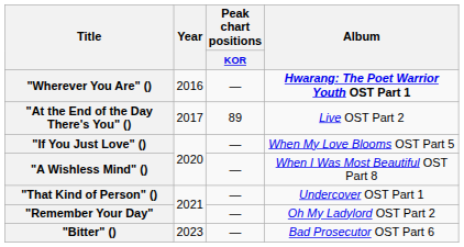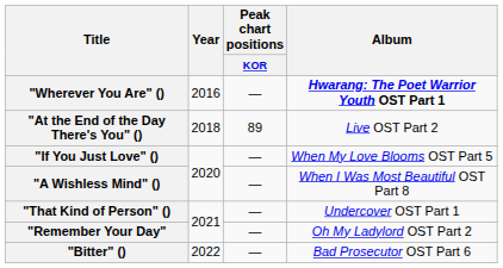 <table class="wikitable plainrowheaders" style="text-align:center;">
 <tr>
 <th scope="col" rowspan="2">Title</th>
 <th scope="col" rowspan="2">Year</th>
 <th scope="col" colspan="1" style="width:3em;">Peak chart positions</th>
 <th scope="col" rowspan="2">Album</th>
 </tr>
 <tr>
 <th><small><a href='#'>KOR</a></small><br></th>
 </tr>
 <tr>
 <th scope="row">"Wherever You Are" ()</th>
 <td>2016</td>
 <td>—</td>
 <td><strong><em><a href='#'>Hwarang: The Poet Warrior Youth</a></em> OST Part 1</strong></td>
 </tr>
 <tr>
 <th scope="row">"At the End of the Day There's You" ()</th>
-<td>2017</td>
+<td>2018</td>
 <td>89</td>
 <td><em><a href='#'>Live</a></em> OST Part 2</td>
 </tr>
 <tr>
 <th scope="row">"If You Just Love" ()</th>
 <td rowspan="2">2020</td>
 <td>—</td>
 <td><em><a href='#'>When My Love Blooms</a></em> OST Part 5</td>
 </tr>
 <tr>
 <th scope="row">"A Wishless Mind" ()</th>
 <td>—</td>
 <td><em><a href='#'>When I Was Most Beautiful</a></em> OST Part 8</td>
 </tr>
 <tr>
 <th scope="row">"That Kind of Person" ()</th>
 <td rowspan="2">2021</td>
 <td>—</td>
 <td><em><a href='#'>Undercover</a></em> OST Part 1</td>
 </tr>
 <tr>
 <th scope="row">"Remember Your Day"</th>
 <td>—</td>
 <td><em><a href='#'>Oh My Ladylord</a></em> OST Part 2</td>
 </tr>
 <tr>
 <th scope="row">"Bitter" ()</th>
-<td>2023</td>
+<td>2022</td>
 <td>—</td>
 <td><em><a href='#'>Bad Prosecutor</a></em> OST Part 6</td>
 </tr>
 </table>
